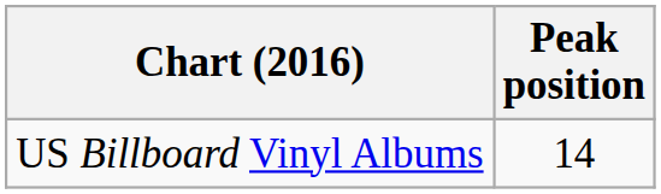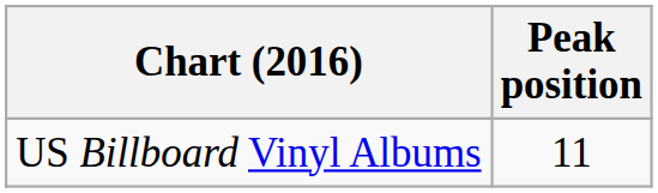 <table class="wikitable sortable">
 <tr>
 <th>Chart (2016)</th>
 <th>Peak<br>position</th>
 </tr>
 <tr>
 <td>US <em>Billboard</em> <a href='#'>Vinyl Albums</a></td>
-<td align="center">14</td>
+<td align="center">11</td>
 </tr>
 </table>
